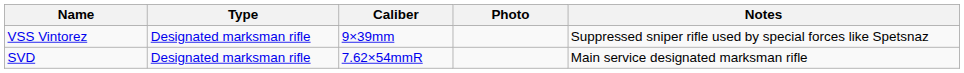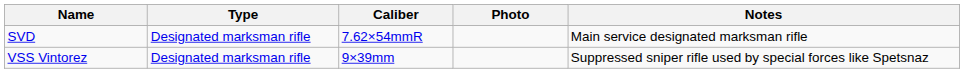 <table class="wikitable" style="width:90%;">
 <tr>
 <th style="width:15%;">Name</th>
 <th style="width:20%;">Type</th>
 <th style="width:12%;">Caliber</th>
 <th style="width:12%;">Photo</th>
 <th>Notes</th>
 </tr>
 <tr>
+<td><a href='#'>SVD</a></td>
+<td><a href='#'>Designated marksman rifle</a></td>
+<td><a href='#'>7.62×54mmR</a></td>
+<td></td>
+<td>Main service designated marksman rifle</td>
+</tr>
+<tr>
 <td><a href='#'>VSS Vintorez</a></td>
 <td><a href='#'>Designated marksman rifle</a></td>
 <td><a href='#'>9×39mm</a></td>
 <td></td>
 <td>Suppressed sniper rifle used by special forces like Spetsnaz</td>
 </tr>
-<tr>
-<td><a href='#'>SVD</a></td>
-<td><a href='#'>Designated marksman rifle</a></td>
-<td><a href='#'>7.62×54mmR</a></td>
-<td></td>
-<td>Main service designated marksman rifle</td>
-</tr>
 </table>
